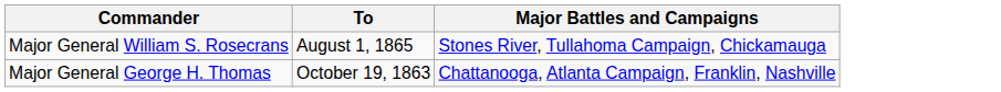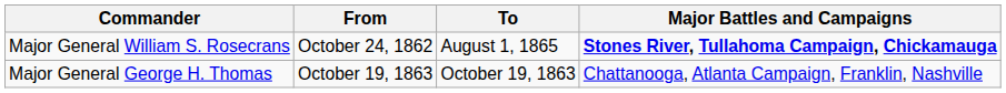 <table class="wikitable">
 <tr>
 <th>Commander</th>
+<th>From</th>
 <th>To</th>
 <th>Major Battles and Campaigns</th>
 </tr>
 <tr>
 <td>Major General <a href='#'>William S. Rosecrans</a></td>
+<td>October 24, 1862</td>
 <td>August 1, 1865</td>
-<td><a href='#'>Stones River</a>, <a href='#'>Tullahoma Campaign</a>, <a href='#'>Chickamauga</a></td>
+<td><strong><a href='#'>Stones River</a>, <a href='#'>Tullahoma Campaign</a>, <a href='#'>Chickamauga</a></strong></td>
 </tr>
 <tr>
 <td>Major General <a href='#'>George H. Thomas</a></td>
 <td>October 19, 1863</td>
+<td>October 19, 1863</td>
 <td><a href='#'>Chattanooga</a>, <a href='#'>Atlanta Campaign</a>, <a href='#'>Franklin</a>, <a href='#'>Nashville</a></td>
 </tr>
 </table>
